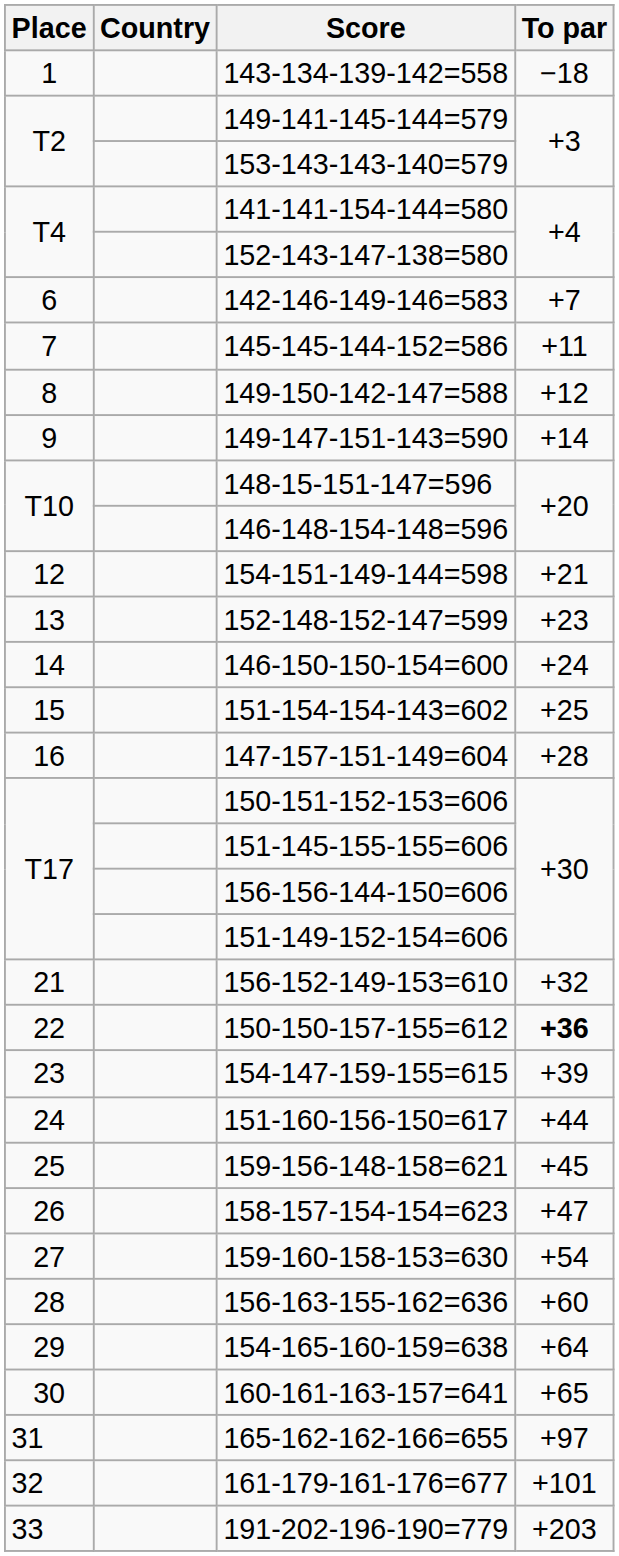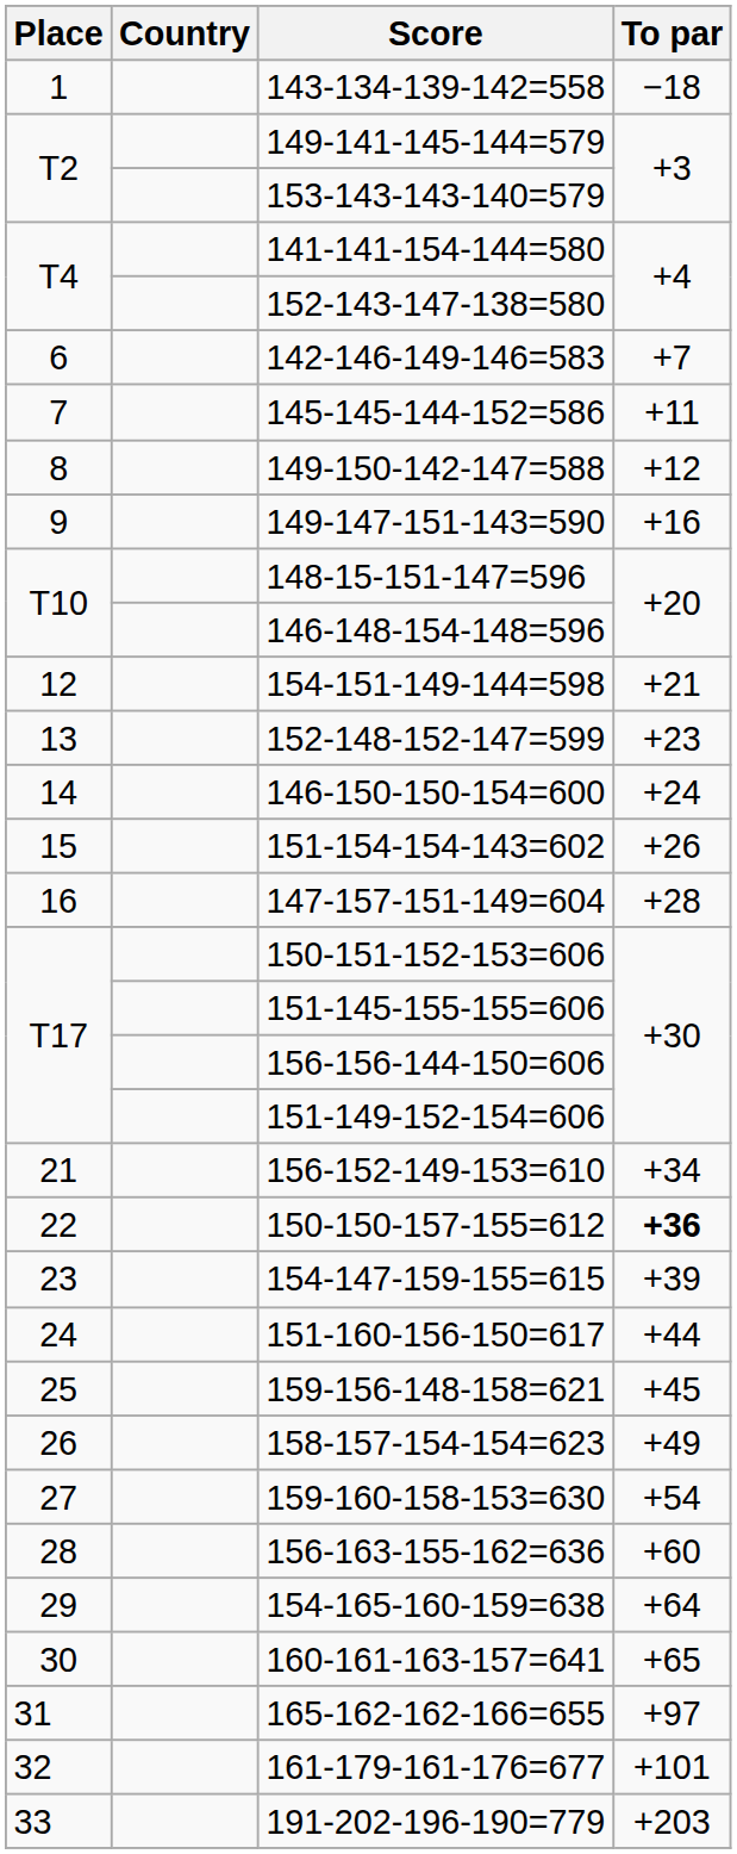 <table class="wikitable" style="font-size:95%;">
 <tr>
 <th>Place</th>
 <th>Country</th>
 <th>Score</th>
 <th>To par</th>
 </tr>
 <tr>
 <td align=center>1</td>
 <td></td>
 <td>143-134-139-142=558</td>
 <td align=center>−18</td>
 </tr>
 <tr>
 <td rowspan=2 align=center>T2</td>
 <td></td>
 <td>149-141-145-144=579</td>
 <td rowspan=2 align=center>+3</td>
 </tr>
 <tr>
 <td></td>
 <td>153-143-143-140=579</td>
 </tr>
 <tr>
 <td rowspan=2 align=center>T4</td>
 <td></td>
 <td>141-141-154-144=580</td>
 <td rowspan=2 align=center>+4</td>
 </tr>
 <tr>
 <td></td>
 <td>152-143-147-138=580</td>
 </tr>
 <tr>
 <td align=center>6</td>
 <td></td>
 <td>142-146-149-146=583</td>
 <td align=center>+7</td>
 </tr>
 <tr>
 <td align=center>7</td>
 <td></td>
 <td>145-145-144-152=586</td>
 <td align=center>+11</td>
 </tr>
 <tr>
 <td align=center>8</td>
 <td></td>
 <td>149-150-142-147=588</td>
 <td align=center>+12</td>
 </tr>
 <tr>
 <td align=center>9</td>
 <td></td>
 <td>149-147-151-143=590</td>
-<td align=center>+14</td>
+<td align=center>+16</td>
 </tr>
 <tr>
 <td rowspan=2 align=center>T10</td>
 <td></td>
 <td>148-15-151-147=596</td>
 <td rowspan=2 align=center>+20</td>
 </tr>
 <tr>
 <td></td>
 <td>146-148-154-148=596</td>
 </tr>
 <tr>
 <td align=center>12</td>
 <td></td>
 <td>154-151-149-144=598</td>
 <td align=center>+21</td>
 </tr>
 <tr>
 <td align=center>13</td>
 <td></td>
 <td>152-148-152-147=599</td>
 <td align=center>+23</td>
 </tr>
 <tr>
 <td align=center>14</td>
 <td></td>
 <td>146-150-150-154=600</td>
 <td align=center>+24</td>
 </tr>
 <tr>
 <td align=center>15</td>
 <td></td>
 <td>151-154-154-143=602</td>
-<td align=center>+25</td>
+<td align=center>+26</td>
 </tr>
 <tr>
 <td align=center>16</td>
 <td></td>
 <td>147-157-151-149=604</td>
 <td align=center>+28</td>
 </tr>
 <tr>
 <td rowspan=4 align=center>T17</td>
 <td></td>
 <td>150-151-152-153=606</td>
 <td rowspan=4 align=center>+30</td>
 </tr>
 <tr>
 <td></td>
 <td>151-145-155-155=606</td>
 </tr>
 <tr>
 <td></td>
 <td>156-156-144-150=606</td>
 </tr>
 <tr>
 <td></td>
 <td>151-149-152-154=606</td>
 </tr>
 <tr>
 <td align=center>21</td>
 <td></td>
 <td>156-152-149-153=610</td>
-<td align=center>+32</td>
+<td align=center>+34</td>
 </tr>
 <tr>
 <td align=center>22</td>
 <td></td>
 <td>150-150-157-155=612</td>
 <td align=center><strong>+36</strong></td>
 </tr>
 <tr>
 <td align=center>23</td>
 <td></td>
 <td>154-147-159-155=615</td>
 <td align=center>+39</td>
 </tr>
 <tr>
 <td align=center>24</td>
 <td></td>
 <td>151-160-156-150=617</td>
 <td align=center>+44</td>
 </tr>
 <tr>
 <td align=center>25</td>
 <td></td>
 <td>159-156-148-158=621</td>
 <td align=center>+45</td>
 </tr>
 <tr>
 <td align=center>26</td>
 <td></td>
 <td>158-157-154-154=623</td>
-<td align=center>+47</td>
+<td align=center>+49</td>
 </tr>
 <tr>
 <td align=center>27</td>
 <td></td>
 <td>159-160-158-153=630</td>
 <td align=center>+54</td>
 </tr>
 <tr>
 <td align=center>28</td>
 <td></td>
 <td>156-163-155-162=636</td>
 <td align=center>+60</td>
 </tr>
 <tr>
 <td align=center>29</td>
 <td></td>
 <td>154-165-160-159=638</td>
 <td align=center>+64</td>
 </tr>
 <tr>
 <td align=center>30</td>
 <td></td>
 <td>160-161-163-157=641</td>
 <td align=center>+65</td>
 </tr>
 <tr>
 <td>31</td>
 <td></td>
 <td>165-162-162-166=655</td>
 <td align=center>+97</td>
 </tr>
 <tr>
 <td>32</td>
 <td></td>
 <td>161-179-161-176=677</td>
 <td align=center>+101</td>
 </tr>
 <tr>
 <td>33</td>
 <td></td>
 <td>191-202-196-190=779</td>
 <td align=center>+203</td>
 </tr>
 </table>
